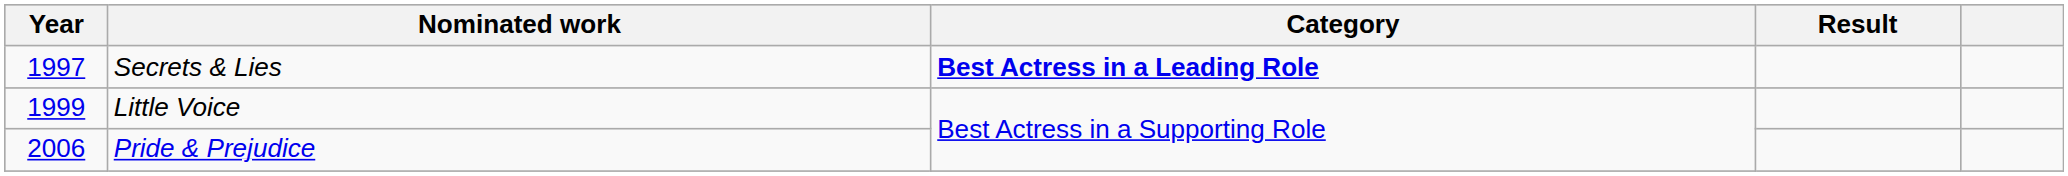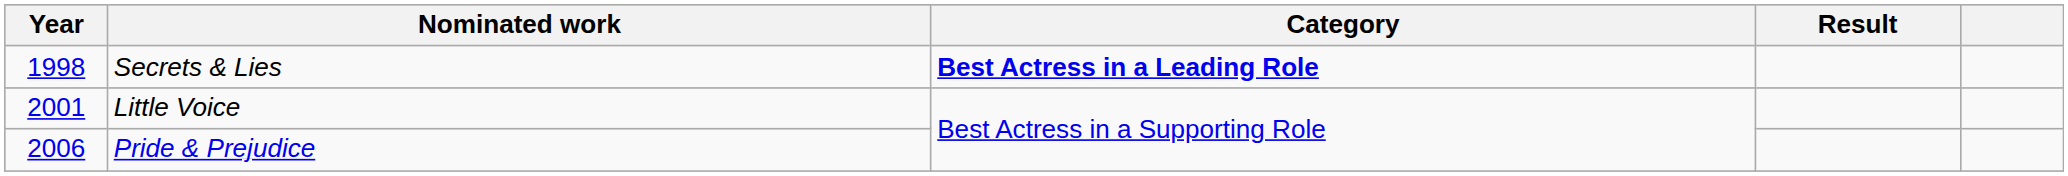 <table class="wikitable" style="width:100%;">
 <tr>
 <th width=5%>Year</th>
 <th style="width:40%;">Nominated work</th>
 <th style="width:40%;">Category</th>
 <th style="width:10%;">Result</th>
 <th width=5%></th>
 </tr>
 <tr>
-<td style="text-align:center;"><a href='#'>1997</a></td>
+<td style="text-align:center;"><a href='#'>1998</a></td>
 <td style="text-align:left;"><em>Secrets & Lies</em></td>
 <td><strong><a href='#'>Best Actress in a Leading Role</a></strong></td>
 <td></td>
 <td style="text-align:center;"></td>
 </tr>
 <tr>
-<td style="text-align:center;"><a href='#'>1999</a></td>
+<td style="text-align:center;"><a href='#'>2001</a></td>
 <td style="text-align:left;"><em>Little Voice</em></td>
 <td rowspan="2"><a href='#'>Best Actress in a Supporting Role</a></td>
 <td></td>
 <td style="text-align:center;"></td>
 </tr>
 <tr>
 <td style="text-align:center;"><a href='#'>2006</a></td>
 <td style="text-align:left;"><em><a href='#'>Pride & Prejudice</a></em></td>
 <td></td>
 <td style="text-align:center;"></td>
 </tr>
 </table>
